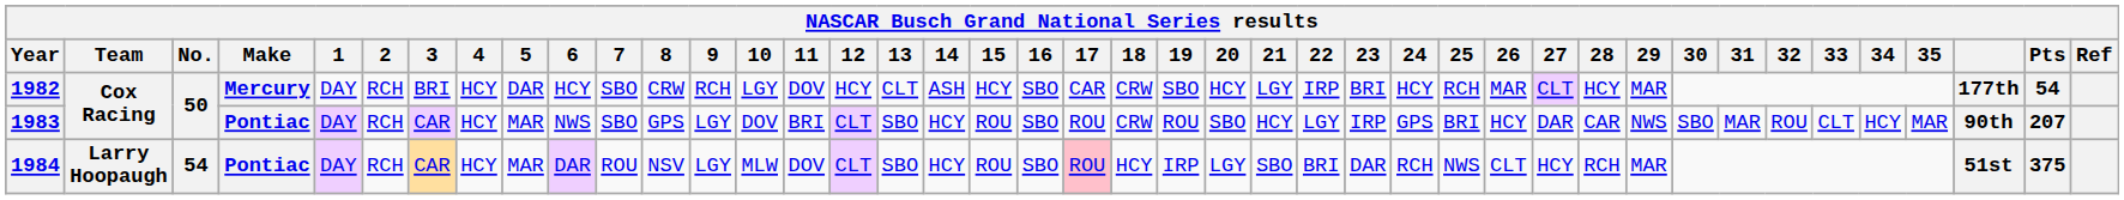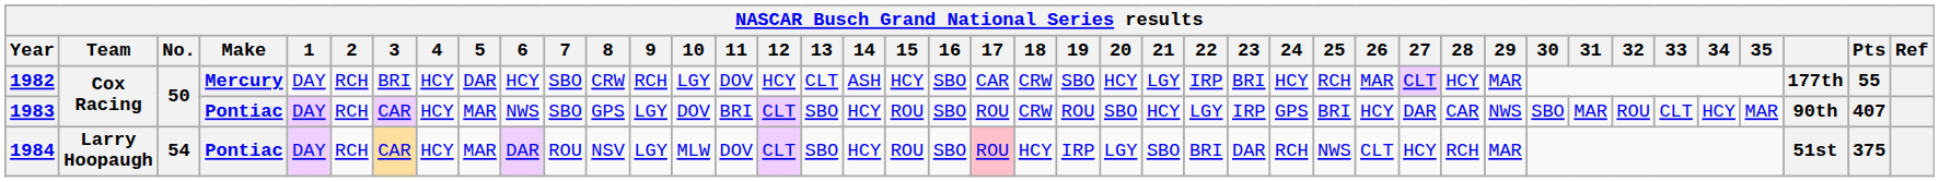 <table class="wikitable" style="text-align:center; font-size:75%">
 <tr>
 <th colspan=42><a href='#'>NASCAR Busch Grand National Series</a> results</th>
 </tr>
 <tr>
 <th>Year</th>
 <th>Team</th>
 <th>No.</th>
 <th>Make</th>
 <th>1</th>
 <th>2</th>
 <th>3</th>
 <th>4</th>
 <th>5</th>
 <th>6</th>
 <th>7</th>
 <th>8</th>
 <th>9</th>
 <th>10</th>
 <th>11</th>
 <th>12</th>
 <th>13</th>
 <th>14</th>
 <th>15</th>
 <th>16</th>
 <th>17</th>
 <th>18</th>
 <th>19</th>
 <th>20</th>
 <th>21</th>
 <th>22</th>
 <th>23</th>
 <th>24</th>
 <th>25</th>
 <th>26</th>
 <th>27</th>
 <th>28</th>
 <th>29</th>
 <th>30</th>
 <th>31</th>
 <th>32</th>
 <th>33</th>
 <th>34</th>
 <th>35</th>
 <th></th>
 <th>Pts</th>
 <th>Ref</th>
 </tr>
 <tr>
 <th><a href='#'>1982</a></th>
 <th rowspan=2>Cox Racing</th>
 <th rowspan=2>50</th>
 <th><a href='#'>Mercury</a></th>
 <td><a href='#'>DAY</a></td>
 <td><a href='#'>RCH</a></td>
 <td><a href='#'>BRI</a></td>
 <td><a href='#'>HCY</a></td>
 <td><a href='#'>DAR</a></td>
 <td><a href='#'>HCY</a></td>
 <td><a href='#'>SBO</a></td>
 <td><a href='#'>CRW</a></td>
 <td><a href='#'>RCH</a></td>
 <td><a href='#'>LGY</a></td>
 <td><a href='#'>DOV</a></td>
 <td><a href='#'>HCY</a></td>
 <td><a href='#'>CLT</a></td>
 <td><a href='#'>ASH</a></td>
 <td><a href='#'>HCY</a></td>
 <td><a href='#'>SBO</a></td>
 <td><a href='#'>CAR</a></td>
 <td><a href='#'>CRW</a></td>
 <td><a href='#'>SBO</a></td>
 <td><a href='#'>HCY</a></td>
 <td><a href='#'>LGY</a></td>
 <td><a href='#'>IRP</a></td>
 <td><a href='#'>BRI</a></td>
 <td><a href='#'>HCY</a></td>
 <td><a href='#'>RCH</a></td>
 <td><a href='#'>MAR</a></td>
 <td style="background:#EFCFFF;"><a href='#'>CLT</a><br></td>
 <td><a href='#'>HCY</a></td>
 <td><a href='#'>MAR</a></td>
 <td colspan=6></td>
 <th>177th</th>
-<th>54</th>
+<th>55</th>
 <th></th>
 </tr>
 <tr>
 <th><a href='#'>1983</a></th>
 <th><a href='#'>Pontiac</a></th>
 <td style="background:#EFCFFF;"><a href='#'>DAY</a><br></td>
 <td><a href='#'>RCH</a></td>
 <td style="background:#EFCFFF;"><a href='#'>CAR</a><br></td>
 <td><a href='#'>HCY</a></td>
 <td><a href='#'>MAR</a></td>
 <td><a href='#'>NWS</a></td>
 <td><a href='#'>SBO</a></td>
 <td><a href='#'>GPS</a></td>
 <td><a href='#'>LGY</a></td>
 <td><a href='#'>DOV</a></td>
 <td><a href='#'>BRI</a></td>
 <td style="background:#EFCFFF;"><a href='#'>CLT</a><br></td>
 <td><a href='#'>SBO</a></td>
 <td><a href='#'>HCY</a></td>
 <td><a href='#'>ROU</a></td>
 <td><a href='#'>SBO</a></td>
 <td><a href='#'>ROU</a></td>
 <td><a href='#'>CRW</a></td>
 <td><a href='#'>ROU</a></td>
 <td><a href='#'>SBO</a></td>
 <td><a href='#'>HCY</a></td>
 <td><a href='#'>LGY</a></td>
 <td><a href='#'>IRP</a></td>
 <td><a href='#'>GPS</a></td>
 <td><a href='#'>BRI</a></td>
 <td><a href='#'>HCY</a></td>
 <td><a href='#'>DAR</a></td>
 <td><a href='#'>CAR</a></td>
 <td><a href='#'>NWS</a></td>
 <td><a href='#'>SBO</a></td>
 <td><a href='#'>MAR</a></td>
 <td><a href='#'>ROU</a></td>
 <td><a href='#'>CLT</a></td>
 <td><a href='#'>HCY</a></td>
 <td><a href='#'>MAR</a></td>
 <th>90th</th>
-<th>207</th>
+<th>407</th>
 <th></th>
 </tr>
 <tr>
 <th><a href='#'>1984</a></th>
 <th>Larry Hoopaugh</th>
 <th>54</th>
 <th><a href='#'>Pontiac</a></th>
 <td style="background:#EFCFFF;"><a href='#'>DAY</a><br></td>
 <td><a href='#'>RCH</a></td>
 <td style="background:#FFDF9F;"><a href='#'>CAR</a><br></td>
 <td><a href='#'>HCY</a></td>
 <td><a href='#'>MAR</a></td>
 <td style="background:#EFCFFF;"><a href='#'>DAR</a><br></td>
 <td><a href='#'>ROU</a></td>
 <td><a href='#'>NSV</a></td>
 <td><a href='#'>LGY</a></td>
 <td><a href='#'>MLW</a></td>
 <td><a href='#'>DOV</a></td>
 <td style="background:#EFCFFF;"><a href='#'>CLT</a><br></td>
 <td><a href='#'>SBO</a></td>
 <td><a href='#'>HCY</a></td>
 <td><a href='#'>ROU</a></td>
 <td><a href='#'>SBO</a></td>
 <td style="background: pink;"><a href='#'>ROU</a></td>
 <td><a href='#'>HCY</a></td>
 <td><a href='#'>IRP</a></td>
 <td><a href='#'>LGY</a></td>
 <td><a href='#'>SBO</a></td>
 <td><a href='#'>BRI</a></td>
 <td><a href='#'>DAR</a></td>
 <td><a href='#'>RCH</a></td>
 <td><a href='#'>NWS</a></td>
 <td><a href='#'>CLT</a></td>
 <td><a href='#'>HCY</a></td>
 <td><a href='#'>RCH</a></td>
 <td><a href='#'>MAR</a></td>
 <td colspan=6></td>
 <th>51st</th>
 <th>375</th>
 <th></th>
 </tr>
 </table>
